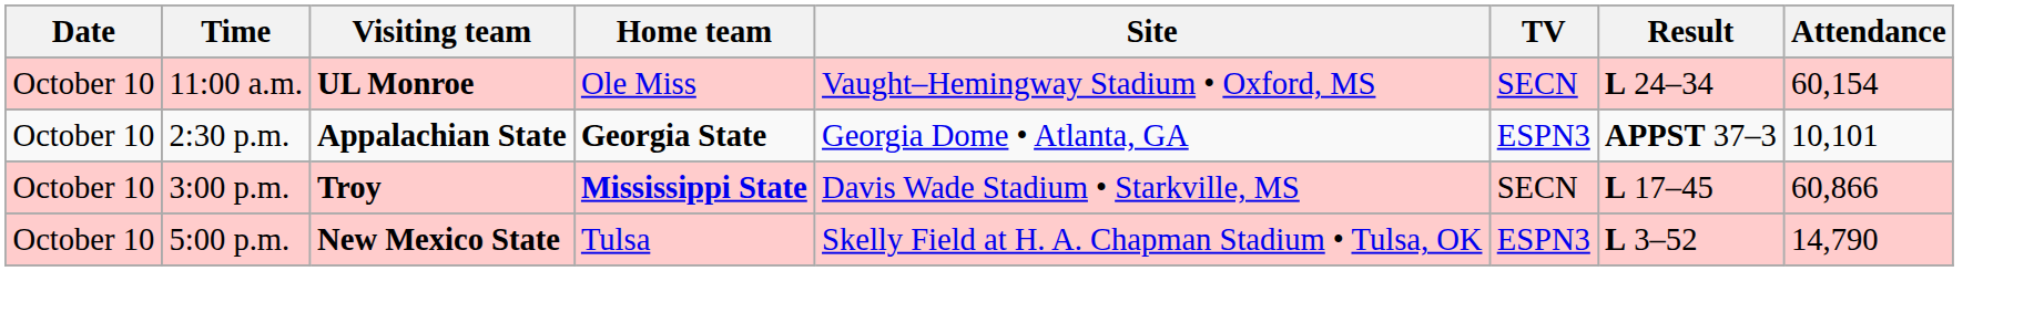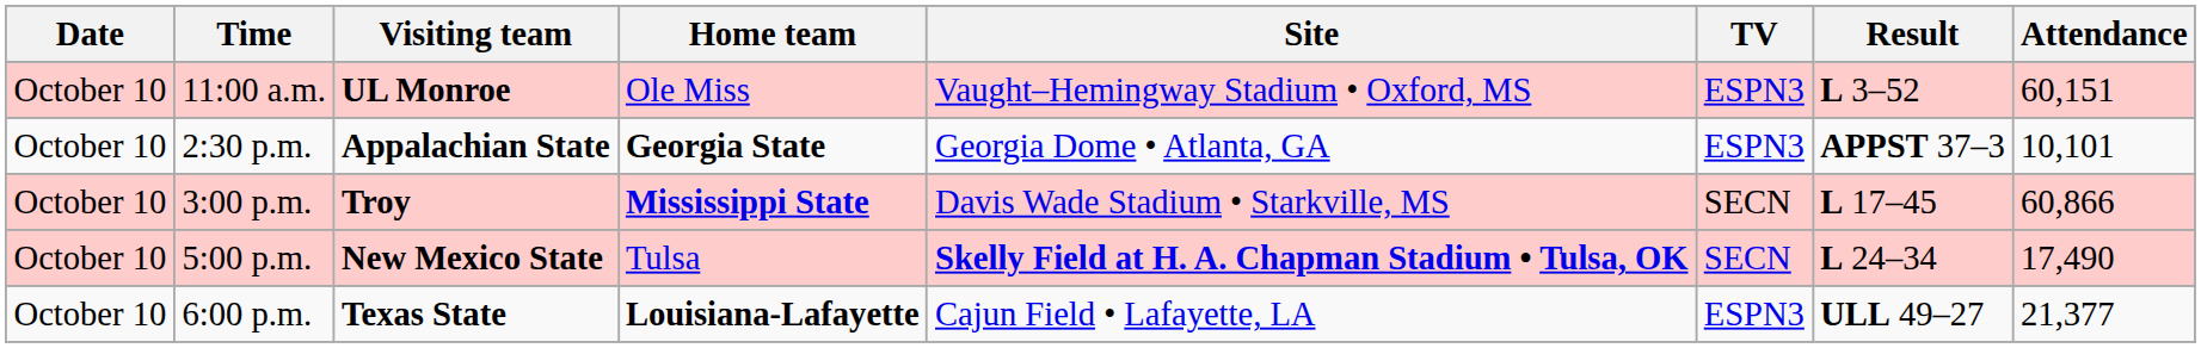 <table class="wikitable" style="font-size:95%;">
 <tr>
 <th>Date</th>
 <th>Time</th>
 <th>Visiting team</th>
 <th>Home team</th>
 <th>Site</th>
 <th>TV</th>
 <th>Result</th>
 <th>Attendance</th>
 </tr>
 <tr style="background:#fcc">
 <td>October 10</td>
 <td>11:00 a.m.</td>
 <td><strong>UL Monroe</strong></td>
 <td><a href='#'>Ole Miss</a></td>
 <td><a href='#'>Vaught–Hemingway Stadium</a> • <a href='#'>Oxford, MS</a></td>
-<td><a href='#'>SECN</a></td>
-<td><strong>L</strong> 24–34</td>
-<td>60,154</td>
+<td><a href='#'>ESPN3</a></td>
+<td><strong>L</strong> 3–52</td>
+<td>60,151</td>
 </tr>
 <tr style="background:">
 <td>October 10</td>
 <td>2:30 p.m.</td>
 <td><strong>Appalachian State</strong></td>
 <td><strong>Georgia State</strong></td>
 <td><a href='#'>Georgia Dome</a> • <a href='#'>Atlanta, GA</a></td>
 <td><a href='#'>ESPN3</a></td>
 <td><strong>APPST</strong> 37–3</td>
 <td>10,101</td>
 </tr>
 <tr style="background:#fcc">
 <td>October 10</td>
 <td>3:00 p.m.</td>
 <td><strong>Troy</strong></td>
 <td><strong><a href='#'>Mississippi State</a></strong></td>
 <td><a href='#'>Davis Wade Stadium</a> • <a href='#'>Starkville, MS</a></td>
 <td>SECN</td>
 <td><strong>L</strong> 17–45</td>
 <td>60,866</td>
 </tr>
 <tr style="background:#fcc">
 <td>October 10</td>
 <td>5:00 p.m.</td>
 <td><strong>New Mexico State</strong></td>
 <td><a href='#'>Tulsa</a></td>
-<td><a href='#'>Skelly Field at H. A. Chapman Stadium</a> • <a href='#'>Tulsa, OK</a></td>
+<td><strong><a href='#'>Skelly Field at H. A. Chapman Stadium</a> • <a href='#'>Tulsa, OK</a></strong></td>
+<td><a href='#'>SECN</a></td>
+<td><strong>L</strong> 24–34</td>
+<td>17,490</td>
+</tr>
+<tr style="background:">
+<td>October 10</td>
+<td>6:00 p.m.</td>
+<td><strong>Texas State</strong></td>
+<td><strong>Louisiana-Lafayette</strong></td>
+<td><a href='#'>Cajun Field</a> • <a href='#'>Lafayette, LA</a></td>
 <td><a href='#'>ESPN3</a></td>
-<td><strong>L</strong> 3–52</td>
-<td>14,790</td>
+<td><strong>ULL</strong> 49–27</td>
+<td>21,377</td>
 </tr>
 </table>
